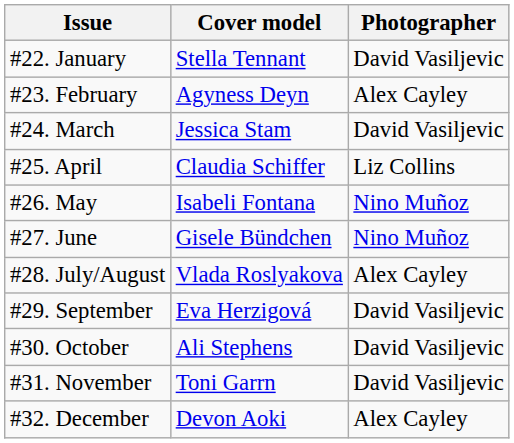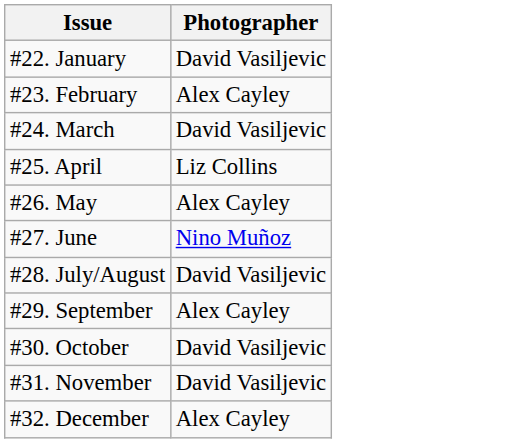 <table class="sortable wikitable">
 <tr>
 <th>Issue</th>
-<th>Cover model</th>
 <th>Photographer</th>
 </tr>
 <tr>
 <td>#22. January</td>
-<td><a href='#'>Stella Tennant</a></td>
 <td>David Vasiljevic</td>
 </tr>
 <tr>
 <td>#23. February</td>
-<td><a href='#'>Agyness Deyn</a></td>
 <td>Alex Cayley</td>
 </tr>
 <tr>
 <td>#24. March</td>
-<td><a href='#'>Jessica Stam</a></td>
 <td>David Vasiljevic</td>
 </tr>
 <tr>
 <td>#25. April</td>
-<td><a href='#'>Claudia Schiffer</a></td>
 <td>Liz Collins</td>
 </tr>
 <tr>
 <td>#26. May</td>
-<td><a href='#'>Isabeli Fontana</a></td>
-<td><a href='#'>Nino Muñoz</a></td>
+<td>Alex Cayley</td>
 </tr>
 <tr>
 <td>#27. June</td>
-<td><a href='#'>Gisele Bündchen</a></td>
 <td><a href='#'>Nino Muñoz</a></td>
 </tr>
 <tr>
 <td>#28. July/August</td>
-<td><a href='#'>Vlada Roslyakova</a></td>
+<td>David Vasiljevic</td>
+</tr>
+<tr>
+<td>#29. September</td>
 <td>Alex Cayley</td>
 </tr>
 <tr>
-<td>#29. September</td>
-<td><a href='#'>Eva Herzigová</a></td>
-<td>David Vasiljevic</td>
-</tr>
-<tr>
 <td>#30. October</td>
-<td><a href='#'>Ali Stephens</a></td>
 <td>David Vasiljevic</td>
 </tr>
 <tr>
 <td>#31. November</td>
-<td><a href='#'>Toni Garrn</a></td>
 <td>David Vasiljevic</td>
 </tr>
 <tr>
 <td>#32. December</td>
-<td><a href='#'>Devon Aoki</a></td>
 <td>Alex Cayley</td>
 </tr>
 </table>
